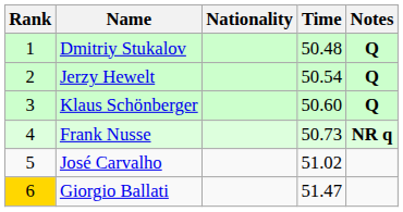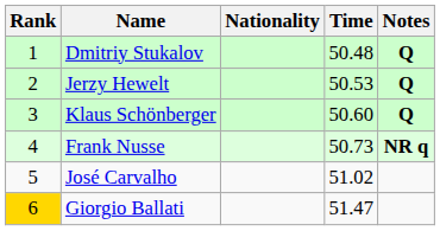 <table class="wikitable sortable" style="text-align:center">
 <tr>
 <th>Rank</th>
 <th>Name</th>
 <th>Nationality</th>
 <th>Time</th>
 <th>Notes</th>
 </tr>
 <tr bgcolor=ccffcc>
 <td>1</td>
 <td align=left><a href='#'>Dmitriy Stukalov</a></td>
 <td align=left></td>
 <td>50.48</td>
 <td><strong>Q</strong></td>
 </tr>
 <tr bgcolor=ccffcc>
 <td>2</td>
 <td align=left><a href='#'>Jerzy Hewelt</a></td>
 <td align=left></td>
-<td>50.54</td>
+<td>50.53</td>
 <td><strong>Q</strong></td>
 </tr>
 <tr bgcolor=ccffcc>
 <td>3</td>
 <td align=left><a href='#'>Klaus Schönberger</a></td>
 <td align=left></td>
 <td>50.60</td>
 <td><strong>Q</strong></td>
 </tr>
 <tr bgcolor=ddffdd>
 <td>4</td>
 <td align=left><a href='#'>Frank Nusse</a></td>
 <td align=left></td>
 <td>50.73</td>
 <td><strong>NR q</strong></td>
 </tr>
 <tr>
 <td>5</td>
 <td align=left><a href='#'>José Carvalho</a></td>
 <td align=left></td>
 <td>51.02</td>
 <td></td>
 </tr>
 <tr>
 <td style="background: gold;">6</td>
 <td align=left><a href='#'>Giorgio Ballati</a></td>
 <td align=left></td>
 <td>51.47</td>
 <td></td>
 </tr>
 </table>
